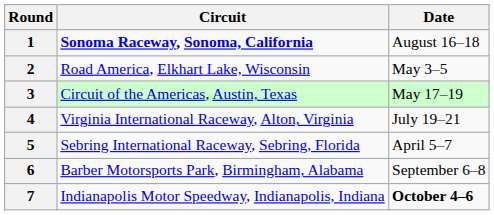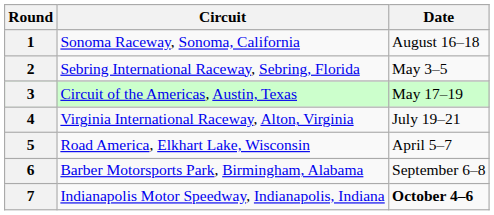 <table class="wikitable" style="font-size:85%;">
 <tr>
 <th>Round</th>
 <th>Circuit</th>
 <th>Date</th>
 </tr>
 <tr>
 <th>1</th>
-<td><strong> <a href='#'>Sonoma Raceway</a>, <a href='#'>Sonoma, California</a></strong></td>
+<td> <a href='#'>Sonoma Raceway</a>, <a href='#'>Sonoma, California</a></td>
 <td>August 16–18</td>
 </tr>
 <tr>
 <th>2</th>
-<td> <a href='#'>Road America</a>, <a href='#'>Elkhart Lake, Wisconsin</a></td>
+<td> <a href='#'>Sebring International Raceway</a>, <a href='#'>Sebring, Florida</a></td>
 <td>May 3–5</td>
 </tr>
 <tr style="background:#ccffcc;">
 <th>3</th>
 <td> <a href='#'>Circuit of the Americas</a>, <a href='#'>Austin, Texas</a></td>
 <td>May 17–19</td>
 </tr>
 <tr>
 <th>4</th>
 <td> <a href='#'>Virginia International Raceway</a>, <a href='#'>Alton, Virginia</a></td>
 <td>July 19–21</td>
 </tr>
 <tr>
 <th>5</th>
-<td> <a href='#'>Sebring International Raceway</a>, <a href='#'>Sebring, Florida</a></td>
+<td> <a href='#'>Road America</a>, <a href='#'>Elkhart Lake, Wisconsin</a></td>
 <td>April 5–7</td>
 </tr>
 <tr>
 <th>6</th>
 <td> <a href='#'>Barber Motorsports Park</a>, <a href='#'>Birmingham, Alabama</a></td>
 <td>September 6–8</td>
 </tr>
 <tr>
 <th>7</th>
 <td> <a href='#'>Indianapolis Motor Speedway</a>, <a href='#'>Indianapolis, Indiana</a></td>
 <td><strong>October 4–6</strong></td>
 </tr>
 </table>
